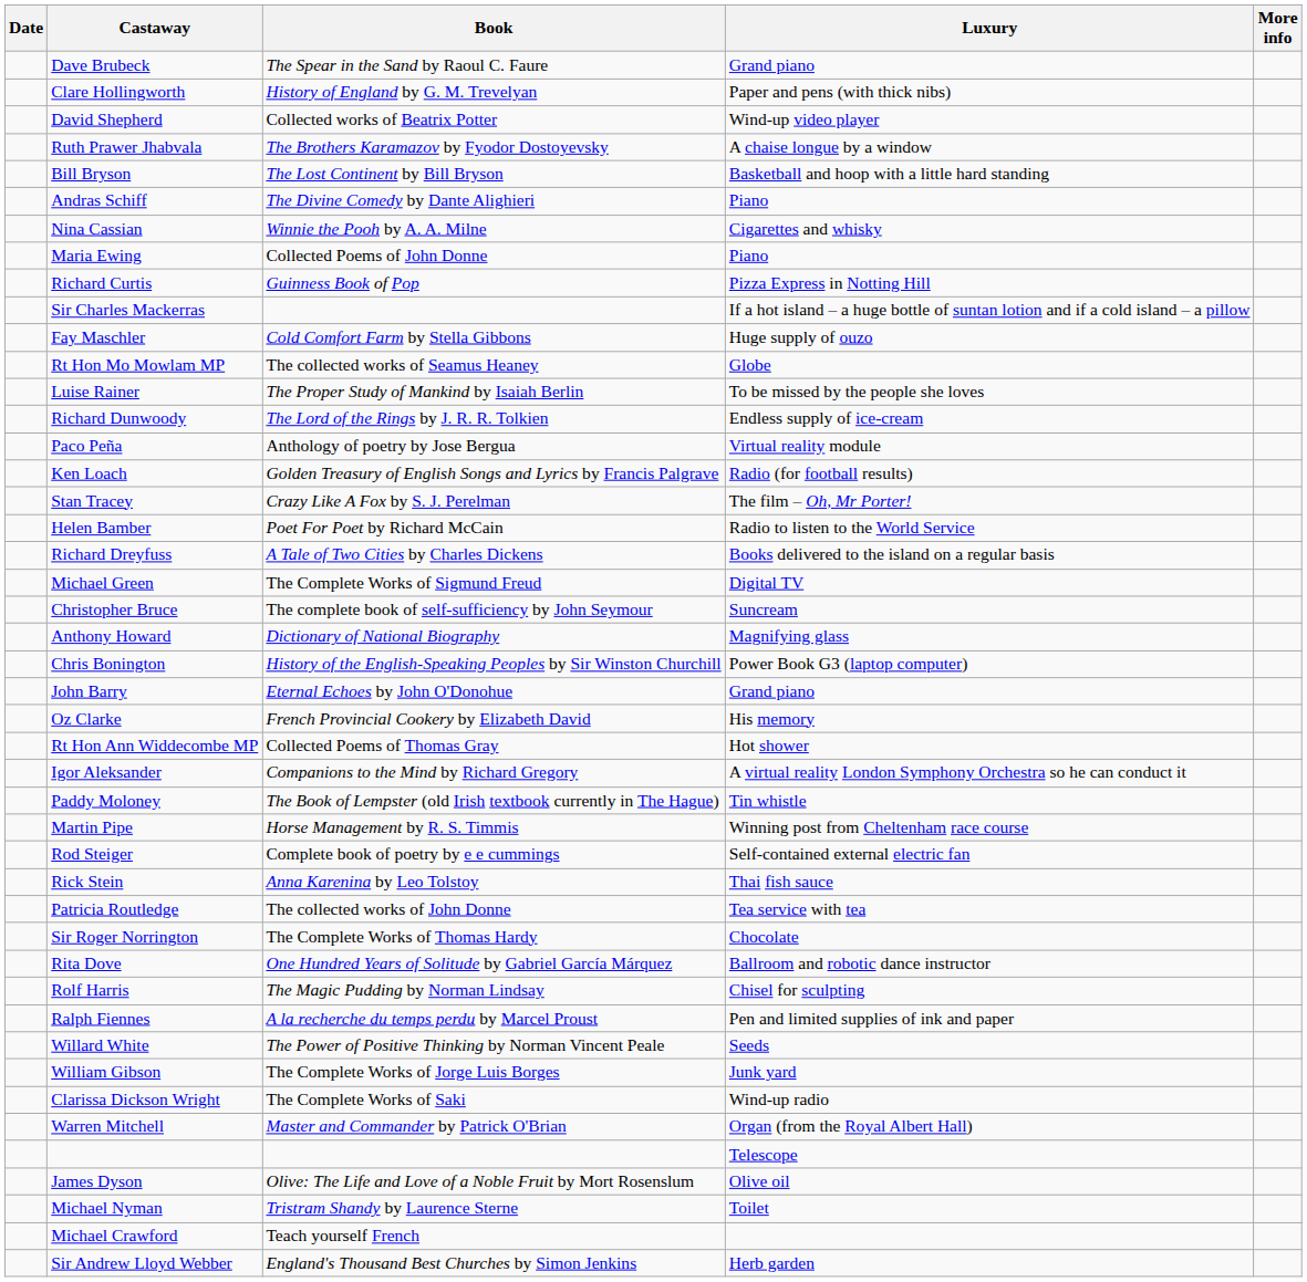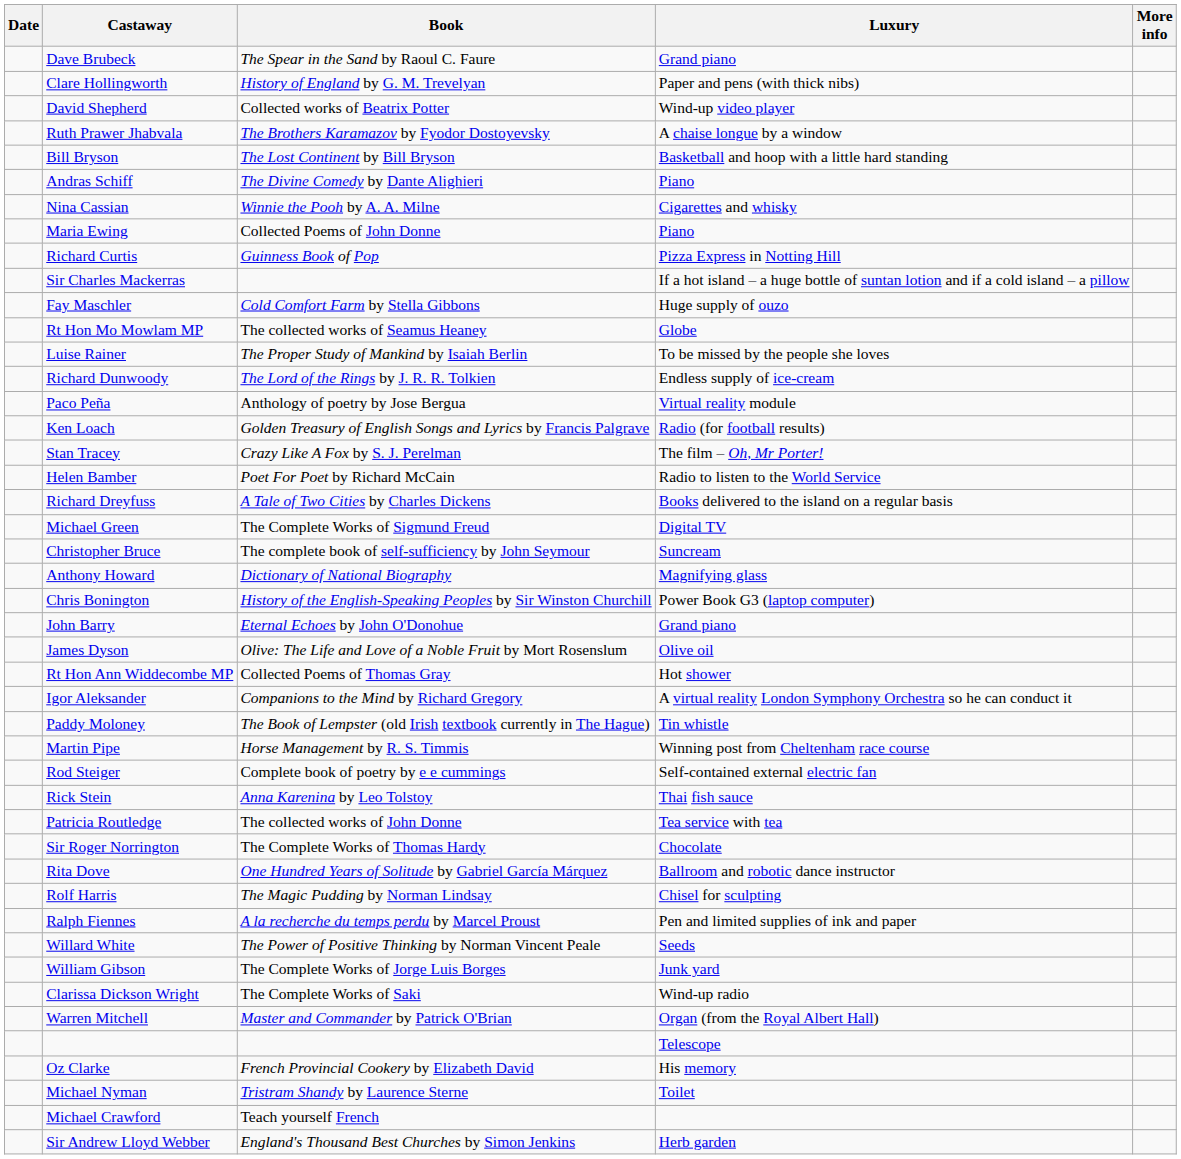 <table class="wikitable sortable">
 <tr>
 <th>Date</th>
 <th>Castaway</th>
 <th>Book</th>
 <th>Luxury</th>
 <th class="unsortable">More<br>info</th>
 </tr>
 <tr>
 <td></td>
 <td><a href='#'>Dave Brubeck</a></td>
 <td><em>The Spear in the Sand</em> by Raoul C. Faure</td>
 <td><a href='#'>Grand piano</a></td>
 <td></td>
 </tr>
 <tr>
 <td></td>
 <td><a href='#'>Clare Hollingworth</a></td>
 <td><em><a href='#'>History of England</a></em> by <a href='#'>G. M. Trevelyan</a></td>
 <td>Paper and pens (with thick nibs)</td>
 <td></td>
 </tr>
 <tr>
 <td></td>
 <td><a href='#'>David Shepherd</a></td>
 <td>Collected works of <a href='#'>Beatrix Potter</a></td>
 <td>Wind-up <a href='#'>video player</a></td>
 <td></td>
 </tr>
 <tr>
 <td></td>
 <td><a href='#'>Ruth Prawer Jhabvala</a></td>
 <td><em><a href='#'>The Brothers Karamazov</a></em> by <a href='#'>Fyodor Dostoyevsky</a></td>
 <td>A <a href='#'>chaise longue</a> by a window</td>
 <td></td>
 </tr>
 <tr>
 <td></td>
 <td><a href='#'>Bill Bryson</a></td>
 <td><em><a href='#'>The Lost Continent</a></em> by <a href='#'>Bill Bryson</a></td>
 <td><a href='#'>Basketball</a> and hoop with a little hard standing</td>
 <td></td>
 </tr>
 <tr>
 <td></td>
 <td><a href='#'>Andras Schiff</a></td>
 <td><em><a href='#'>The Divine Comedy</a></em> by <a href='#'>Dante Alighieri</a></td>
 <td><a href='#'>Piano</a></td>
 <td></td>
 </tr>
 <tr>
 <td></td>
 <td><a href='#'>Nina Cassian</a></td>
 <td><em><a href='#'>Winnie the Pooh</a></em> by <a href='#'>A. A. Milne</a></td>
 <td><a href='#'>Cigarettes</a> and <a href='#'>whisky</a></td>
 <td></td>
 </tr>
 <tr>
 <td></td>
 <td><a href='#'>Maria Ewing</a></td>
 <td>Collected Poems of <a href='#'>John Donne</a></td>
 <td><a href='#'>Piano</a></td>
 <td></td>
 </tr>
 <tr>
 <td></td>
 <td><a href='#'>Richard Curtis</a></td>
 <td><em><a href='#'>Guinness Book</a> of <a href='#'>Pop</a></em></td>
 <td><a href='#'>Pizza Express</a> in <a href='#'>Notting Hill</a></td>
 <td></td>
 </tr>
 <tr>
 <td></td>
 <td><a href='#'>Sir Charles Mackerras</a></td>
 <td></td>
 <td>If a hot island – a huge bottle of <a href='#'>suntan lotion</a> and if a cold island – a <a href='#'>pillow</a></td>
 <td></td>
 </tr>
 <tr>
 <td></td>
 <td><a href='#'>Fay Maschler</a></td>
 <td><em><a href='#'>Cold Comfort Farm</a></em> by <a href='#'>Stella Gibbons</a></td>
 <td>Huge supply of <a href='#'>ouzo</a></td>
 <td></td>
 </tr>
 <tr>
 <td></td>
 <td><a href='#'>Rt Hon Mo Mowlam MP</a></td>
 <td>The collected works of <a href='#'>Seamus Heaney</a></td>
 <td><a href='#'>Globe</a></td>
 <td></td>
 </tr>
 <tr>
 <td></td>
 <td><a href='#'>Luise Rainer</a></td>
 <td><em>The Proper Study of Mankind</em> by <a href='#'>Isaiah Berlin</a></td>
 <td>To be missed by the people she loves</td>
 <td></td>
 </tr>
 <tr>
 <td></td>
 <td><a href='#'>Richard Dunwoody</a></td>
 <td><em><a href='#'>The Lord of the Rings</a></em> by <a href='#'>J. R. R. Tolkien</a></td>
 <td>Endless supply of <a href='#'>ice-cream</a></td>
 <td><br></td>
 </tr>
 <tr>
 <td></td>
 <td><a href='#'>Paco Peña</a></td>
 <td>Anthology of poetry by Jose Bergua</td>
 <td><a href='#'>Virtual reality</a> module</td>
 <td></td>
 </tr>
 <tr>
 <td></td>
 <td><a href='#'>Ken Loach</a></td>
 <td><em>Golden Treasury of English Songs and Lyrics</em> by <a href='#'>Francis Palgrave</a></td>
 <td><a href='#'>Radio</a> (for <a href='#'>football</a> results)</td>
 <td></td>
 </tr>
 <tr>
 <td></td>
 <td><a href='#'>Stan Tracey</a></td>
 <td><em>Crazy Like A Fox</em> by <a href='#'>S. J. Perelman</a></td>
 <td>The film – <em><a href='#'>Oh, Mr Porter!</a></em></td>
 <td></td>
 </tr>
 <tr>
 <td></td>
 <td><a href='#'>Helen Bamber</a></td>
 <td><em>Poet For Poet</em> by Richard McCain</td>
 <td>Radio to listen to the <a href='#'>World Service</a></td>
 <td></td>
 </tr>
 <tr>
 <td></td>
 <td><a href='#'>Richard Dreyfuss</a></td>
 <td><em><a href='#'>A Tale of Two Cities</a></em> by <a href='#'>Charles Dickens</a></td>
 <td><a href='#'>Books</a> delivered to the island on a regular basis</td>
 <td></td>
 </tr>
 <tr>
 <td></td>
 <td><a href='#'>Michael Green</a></td>
 <td>The Complete Works of <a href='#'>Sigmund Freud</a></td>
 <td><a href='#'>Digital TV</a></td>
 <td></td>
 </tr>
 <tr>
 <td></td>
 <td><a href='#'>Christopher Bruce</a></td>
 <td>The complete book of <a href='#'>self-sufficiency</a> by <a href='#'>John Seymour</a></td>
 <td><a href='#'>Suncream</a></td>
 <td></td>
 </tr>
 <tr>
 <td></td>
 <td><a href='#'>Anthony Howard</a></td>
 <td><em><a href='#'>Dictionary of National Biography</a></em></td>
 <td><a href='#'>Magnifying glass</a></td>
 <td></td>
 </tr>
 <tr>
 <td></td>
 <td><a href='#'>Chris Bonington</a></td>
 <td><em><a href='#'>History of the English-Speaking Peoples</a></em> by <a href='#'>Sir Winston Churchill</a></td>
 <td>Power Book G3 (<a href='#'>laptop computer</a>)</td>
 <td></td>
 </tr>
 <tr>
 <td></td>
 <td><a href='#'>John Barry</a></td>
 <td><em><a href='#'>Eternal Echoes</a></em> by <a href='#'>John O'Donohue</a></td>
 <td><a href='#'>Grand piano</a></td>
 <td></td>
 </tr>
 <tr>
 <td></td>
-<td><a href='#'>Oz Clarke</a></td>
-<td><em>French Provincial Cookery</em> by <a href='#'>Elizabeth David</a></td>
-<td>His <a href='#'>memory</a></td>
+<td><a href='#'>James Dyson</a></td>
+<td><em>Olive: The Life and Love of a Noble Fruit</em> by Mort Rosenslum</td>
+<td><a href='#'>Olive oil</a></td>
 <td></td>
 </tr>
 <tr>
 <td></td>
 <td><a href='#'>Rt Hon Ann Widdecombe MP</a></td>
 <td>Collected Poems of <a href='#'>Thomas Gray</a></td>
 <td>Hot <a href='#'>shower</a></td>
 <td></td>
 </tr>
 <tr>
 <td></td>
 <td><a href='#'>Igor Aleksander</a></td>
 <td><em>Companions to the Mind</em> by <a href='#'>Richard Gregory</a></td>
 <td>A <a href='#'>virtual reality</a> <a href='#'>London Symphony Orchestra</a> so he can conduct it</td>
 <td></td>
 </tr>
 <tr>
 <td></td>
 <td><a href='#'>Paddy Moloney</a></td>
 <td><em>The Book of Lempster</em> (old <a href='#'>Irish</a> <a href='#'>textbook</a> currently in <a href='#'>The Hague</a>)</td>
 <td><a href='#'>Tin whistle</a></td>
 <td></td>
 </tr>
 <tr>
 <td></td>
 <td><a href='#'>Martin Pipe</a></td>
 <td><em>Horse Management</em> by <a href='#'>R. S. Timmis</a></td>
 <td>Winning post from <a href='#'>Cheltenham</a> <a href='#'>race course</a></td>
 <td></td>
 </tr>
 <tr>
 <td></td>
 <td><a href='#'>Rod Steiger</a></td>
 <td>Complete book of poetry by <a href='#'>e e cummings</a></td>
 <td>Self-contained external <a href='#'>electric fan</a></td>
 <td></td>
 </tr>
 <tr>
 <td></td>
 <td><a href='#'>Rick Stein</a></td>
 <td><em><a href='#'>Anna Karenina</a></em> by <a href='#'>Leo Tolstoy</a></td>
 <td><a href='#'>Thai</a> <a href='#'>fish sauce</a></td>
 <td></td>
 </tr>
 <tr>
 <td></td>
 <td><a href='#'>Patricia Routledge</a></td>
 <td>The collected works of <a href='#'>John Donne</a></td>
 <td><a href='#'>Tea service</a> with <a href='#'>tea</a></td>
 <td></td>
 </tr>
 <tr>
 <td></td>
 <td><a href='#'>Sir Roger Norrington</a></td>
 <td>The Complete Works of <a href='#'>Thomas Hardy</a></td>
 <td><a href='#'>Chocolate</a></td>
 <td></td>
 </tr>
 <tr>
 <td></td>
 <td><a href='#'>Rita Dove</a></td>
 <td><em><a href='#'>One Hundred Years of Solitude</a></em> by <a href='#'>Gabriel García Márquez</a></td>
 <td><a href='#'>Ballroom</a> and <a href='#'>robotic</a> dance instructor</td>
 <td></td>
 </tr>
 <tr>
 <td></td>
 <td><a href='#'>Rolf Harris</a></td>
 <td><em>The Magic Pudding</em> by <a href='#'>Norman Lindsay</a></td>
 <td><a href='#'>Chisel</a> for <a href='#'>sculpting</a></td>
 <td></td>
 </tr>
 <tr>
 <td></td>
 <td><a href='#'>Ralph Fiennes</a></td>
 <td><em><a href='#'>A la recherche du temps perdu</a></em> by <a href='#'>Marcel Proust</a></td>
 <td>Pen and limited supplies of ink and paper</td>
 <td></td>
 </tr>
 <tr>
 <td></td>
 <td><a href='#'>Willard White</a></td>
 <td><em>The Power of Positive Thinking</em> by Norman Vincent Peale</td>
 <td><a href='#'>Seeds</a></td>
 <td></td>
 </tr>
 <tr>
 <td></td>
 <td><a href='#'>William Gibson</a></td>
 <td>The Complete Works of <a href='#'>Jorge Luis Borges</a></td>
 <td><a href='#'>Junk yard</a></td>
 <td></td>
 </tr>
 <tr>
 <td></td>
 <td><a href='#'>Clarissa Dickson Wright</a></td>
 <td>The Complete Works of <a href='#'>Saki</a></td>
 <td>Wind-up radio</td>
 <td></td>
 </tr>
 <tr>
 <td></td>
 <td><a href='#'>Warren Mitchell</a></td>
 <td><em><a href='#'>Master and Commander</a></em> by <a href='#'>Patrick O'Brian</a></td>
 <td><a href='#'>Organ</a> (from the <a href='#'>Royal Albert Hall</a>)</td>
 <td></td>
 </tr>
 <tr>
 <td></td>
 <td></td>
 <td></td>
 <td><a href='#'>Telescope</a></td>
 <td></td>
 </tr>
 <tr>
 <td></td>
-<td><a href='#'>James Dyson</a></td>
-<td><em>Olive: The Life and Love of a Noble Fruit</em> by Mort Rosenslum</td>
-<td><a href='#'>Olive oil</a></td>
+<td><a href='#'>Oz Clarke</a></td>
+<td><em>French Provincial Cookery</em> by <a href='#'>Elizabeth David</a></td>
+<td>His <a href='#'>memory</a></td>
 <td></td>
 </tr>
 <tr>
 <td></td>
 <td><a href='#'>Michael Nyman</a></td>
 <td><em><a href='#'>Tristram Shandy</a></em> by <a href='#'>Laurence Sterne</a></td>
 <td><a href='#'>Toilet</a></td>
 <td></td>
 </tr>
 <tr>
 <td></td>
 <td><a href='#'>Michael Crawford</a></td>
 <td>Teach yourself <a href='#'>French</a></td>
 <td></td>
 <td></td>
 </tr>
 <tr>
 <td></td>
 <td><a href='#'>Sir Andrew Lloyd Webber</a></td>
 <td><em>England's Thousand Best Churches</em> by <a href='#'>Simon Jenkins</a></td>
 <td><a href='#'>Herb garden</a></td>
 <td></td>
 </tr>
 </table>
